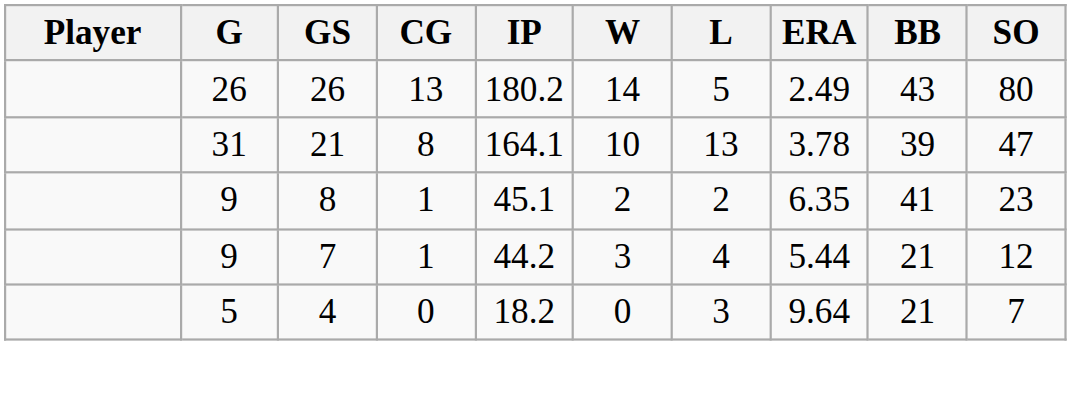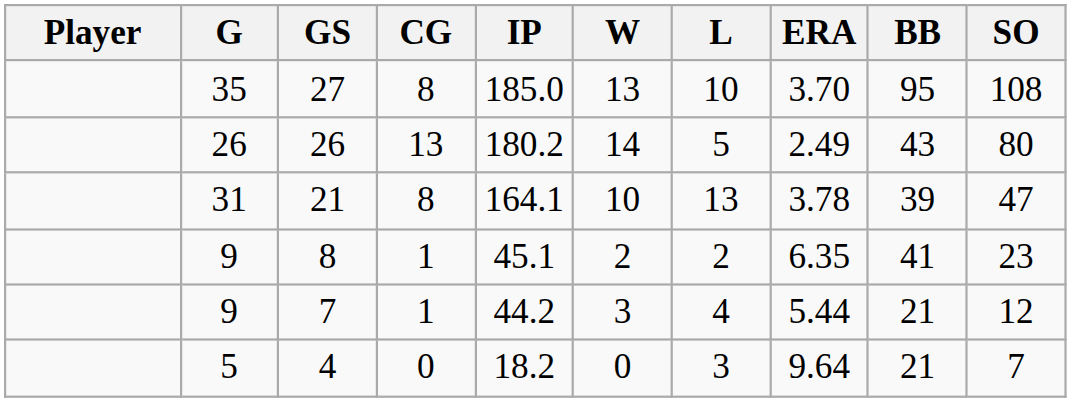 <table class="wikitable sortable">
 <tr>
 <th bgcolor="#DDDDFF" width="16%">Player</th>
 <th bgcolor="#DDDDFF" width="9%">G</th>
 <th bgcolor="#DDDDFF" width="9%">GS</th>
 <th bgcolor="#DDDDFF" width="9%">CG</th>
 <th bgcolor="#DDDDFF" width="9%">IP</th>
 <th bgcolor="#DDDDFF" width="9%">W</th>
 <th bgcolor="#DDDDFF" width="9%">L</th>
 <th bgcolor="#DDDDFF" width="9%">ERA</th>
 <th bgcolor="#DDDDFF" width="9%">BB</th>
 <th bgcolor="#DDDDFF" width="9%">SO</th>
+</tr>
+<tr align="center">
+<td></td>
+<td>35</td>
+<td>27</td>
+<td>8</td>
+<td>185.0</td>
+<td>13</td>
+<td>10</td>
+<td>3.70</td>
+<td>95</td>
+<td>108</td>
 </tr>
 <tr align="center">
 <td></td>
 <td>26</td>
 <td>26</td>
 <td>13</td>
 <td>180.2</td>
 <td>14</td>
 <td>5</td>
 <td>2.49</td>
 <td>43</td>
 <td>80</td>
 </tr>
 <tr align="center">
 <td></td>
 <td>31</td>
 <td>21</td>
 <td>8</td>
 <td>164.1</td>
 <td>10</td>
 <td>13</td>
 <td>3.78</td>
 <td>39</td>
 <td>47</td>
 </tr>
 <tr align="center">
 <td></td>
 <td>9</td>
 <td>8</td>
 <td>1</td>
 <td>45.1</td>
 <td>2</td>
 <td>2</td>
 <td>6.35</td>
 <td>41</td>
 <td>23</td>
 </tr>
 <tr align="center">
 <td></td>
 <td>9</td>
 <td>7</td>
 <td>1</td>
 <td>44.2</td>
 <td>3</td>
 <td>4</td>
 <td>5.44</td>
 <td>21</td>
 <td>12</td>
 </tr>
 <tr align="center">
 <td></td>
 <td>5</td>
 <td>4</td>
 <td>0</td>
 <td>18.2</td>
 <td>0</td>
 <td>3</td>
 <td>9.64</td>
 <td>21</td>
 <td>7</td>
 </tr>
 </table>
